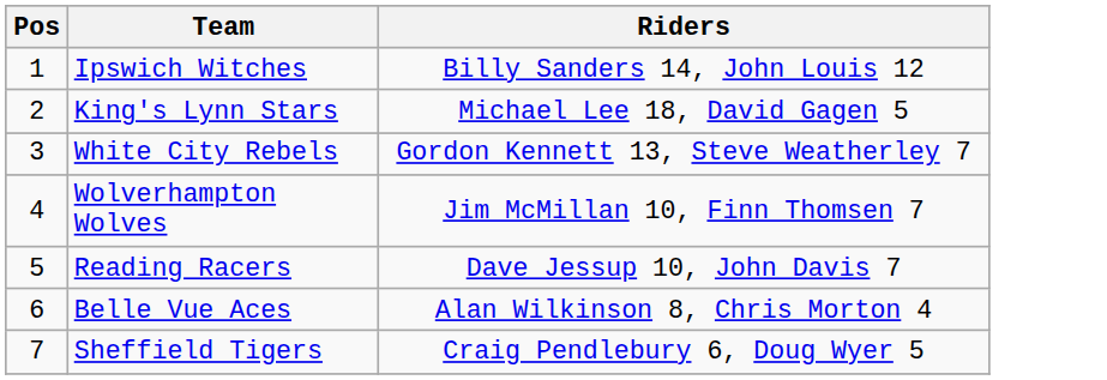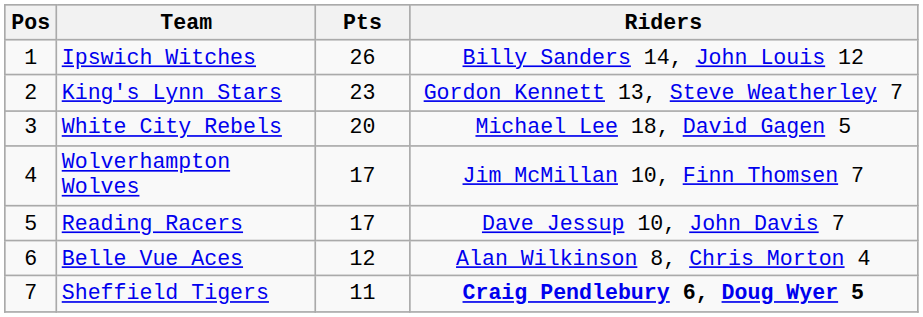 <table class=wikitable>
 <tr>
 <th width=25px>Pos</th>
 <th width=150px>Team</th>
+<th width=50px>Pts</th>
 <th width=300px>Riders</th>
 </tr>
 <tr align=center>
 <td>1</td>
 <td align=left><a href='#'>Ipswich Witches</a></td>
+<td>26</td>
 <td><a href='#'>Billy Sanders</a> 14, <a href='#'>John Louis</a> 12</td>
 </tr>
 <tr align=center>
 <td>2</td>
 <td align=left><a href='#'>King's Lynn Stars</a></td>
-<td><a href='#'>Michael Lee</a> 18, <a href='#'>David Gagen</a> 5</td>
+<td>23</td>
+<td><a href='#'>Gordon Kennett</a> 13, <a href='#'>Steve Weatherley</a> 7</td>
 </tr>
 <tr align=center>
 <td>3</td>
 <td align=left><a href='#'>White City Rebels</a></td>
-<td><a href='#'>Gordon Kennett</a> 13, <a href='#'>Steve Weatherley</a> 7</td>
+<td>20</td>
+<td><a href='#'>Michael Lee</a> 18, <a href='#'>David Gagen</a> 5</td>
 </tr>
 <tr align=center>
 <td>4</td>
 <td align=left><a href='#'>Wolverhampton Wolves</a></td>
+<td>17</td>
 <td><a href='#'>Jim McMillan</a> 10, <a href='#'>Finn Thomsen</a> 7</td>
 </tr>
 <tr align=center>
 <td>5</td>
 <td align=left><a href='#'>Reading Racers</a></td>
+<td>17</td>
 <td><a href='#'>Dave Jessup</a> 10, <a href='#'>John Davis</a> 7</td>
 </tr>
 <tr align=center>
 <td>6</td>
 <td align=left><a href='#'>Belle Vue Aces</a></td>
+<td>12</td>
 <td><a href='#'>Alan Wilkinson</a> 8, <a href='#'>Chris Morton</a> 4</td>
 </tr>
 <tr align=center>
 <td>7</td>
 <td align=left><a href='#'>Sheffield Tigers</a></td>
-<td><a href='#'>Craig Pendlebury</a> 6, <a href='#'>Doug Wyer</a> 5</td>
+<td>11</td>
+<td><strong><a href='#'>Craig Pendlebury</a> 6, <a href='#'>Doug Wyer</a> 5</strong></td>
 </tr>
 </table>
